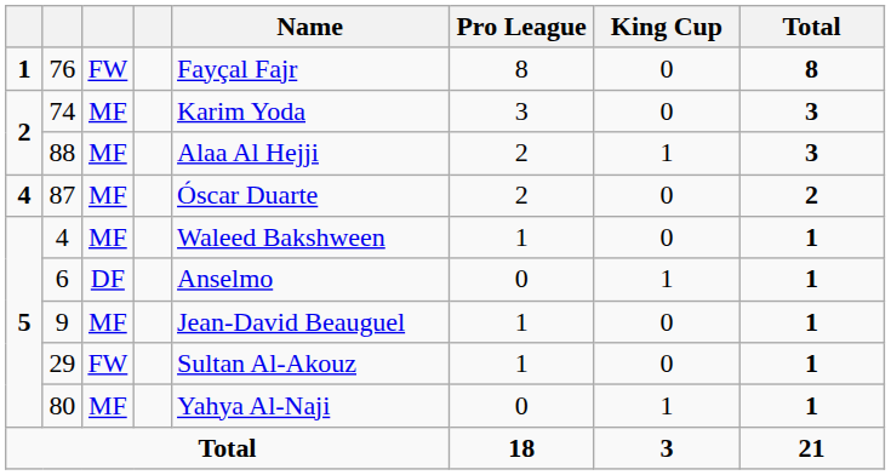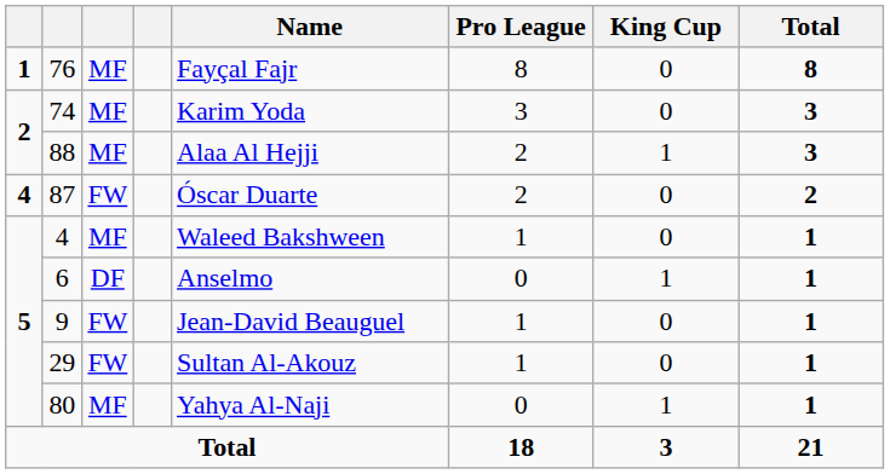 <table class="wikitable" style="text-align:center">
 <tr>
 <th width=15></th>
 <th width=15></th>
 <th width=15></th>
 <th width=15></th>
 <th width=160>Name</th>
 <th width=80>Pro League</th>
 <th width=80>King Cup</th>
 <th width=80>Total</th>
 </tr>
 <tr>
 <td><strong>1</strong></td>
 <td>76</td>
-<td><a href='#'>FW</a></td>
+<td><a href='#'>MF</a></td>
 <td></td>
 <td align=left><a href='#'>Fayçal Fajr</a></td>
 <td>8</td>
 <td>0</td>
 <td><strong>8</strong></td>
 </tr>
 <tr>
 <td rowspan=2><strong>2</strong></td>
 <td>74</td>
 <td><a href='#'>MF</a></td>
 <td></td>
 <td align=left><a href='#'>Karim Yoda</a></td>
 <td>3</td>
 <td>0</td>
 <td><strong>3</strong></td>
 </tr>
 <tr>
 <td>88</td>
 <td><a href='#'>MF</a></td>
 <td></td>
 <td align=left><a href='#'>Alaa Al Hejji</a></td>
 <td>2</td>
 <td>1</td>
 <td><strong>3</strong></td>
 </tr>
 <tr>
 <td><strong>4</strong></td>
 <td>87</td>
-<td><a href='#'>MF</a></td>
+<td><a href='#'>FW</a></td>
 <td></td>
 <td align=left><a href='#'>Óscar Duarte</a></td>
 <td>2</td>
 <td>0</td>
 <td><strong>2</strong></td>
 </tr>
 <tr>
 <td rowspan=5><strong>5</strong></td>
 <td>4</td>
 <td><a href='#'>MF</a></td>
 <td></td>
 <td align=left><a href='#'>Waleed Bakshween</a></td>
 <td>1</td>
 <td>0</td>
 <td><strong>1</strong></td>
 </tr>
 <tr>
 <td>6</td>
 <td><a href='#'>DF</a></td>
 <td></td>
 <td align=left><a href='#'>Anselmo</a></td>
 <td>0</td>
 <td>1</td>
 <td><strong>1</strong></td>
 </tr>
 <tr>
 <td>9</td>
-<td><a href='#'>MF</a></td>
+<td><a href='#'>FW</a></td>
 <td></td>
 <td align=left><a href='#'>Jean-David Beauguel</a></td>
 <td>1</td>
 <td>0</td>
 <td><strong>1</strong></td>
 </tr>
 <tr>
 <td>29</td>
 <td><a href='#'>FW</a></td>
 <td></td>
 <td align=left><a href='#'>Sultan Al-Akouz</a></td>
 <td>1</td>
 <td>0</td>
 <td><strong>1</strong></td>
 </tr>
 <tr>
 <td>80</td>
 <td><a href='#'>MF</a></td>
 <td></td>
 <td align=left><a href='#'>Yahya Al-Naji</a></td>
 <td>0</td>
 <td>1</td>
 <td><strong>1</strong></td>
 </tr>
 <tr>
 <td colspan=5><strong>Total</strong></td>
 <td><strong>18</strong></td>
 <td><strong>3</strong></td>
 <td><strong>21</strong></td>
 </tr>
 </table>
